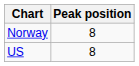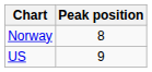 <table class="wikitable">
 <tr>
 <th align="center">Chart</th>
 <th align="center">Peak position</th>
 </tr>
 <tr>
 <td align="left"><a href='#'>Norway</a></td>
 <td align="center">8</td>
 </tr>
 <tr>
 <td align="left"><a href='#'>US</a></td>
-<td align="center">8</td>
+<td align="center">9</td>
 </tr>
 </table>
